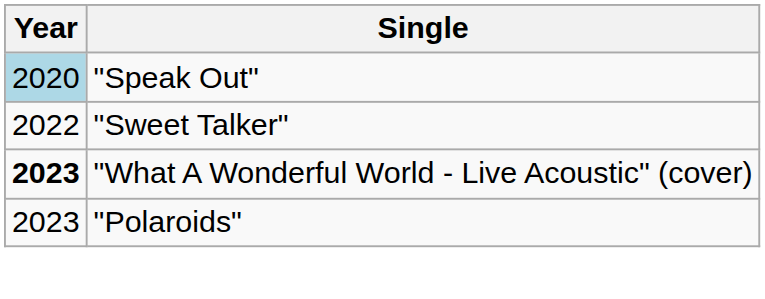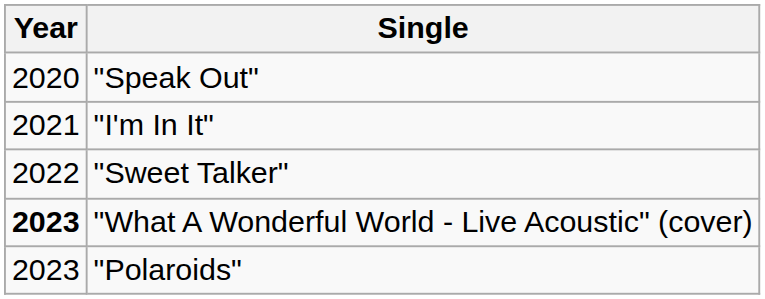 <table class="wikitable">
 <tr>
 <th>Year</th>
 <th>Single</th>
 </tr>
 <tr>
-<td style="background: lightblue;">2020</td>
+<td>2020</td>
 <td>"Speak Out"</td>
+</tr>
+<tr>
+<td>2021</td>
+<td>"I'm In It"</td>
 </tr>
 <tr>
 <td>2022</td>
 <td>"Sweet Talker"</td>
 </tr>
 <tr>
 <td><strong>2023</strong></td>
 <td>"What A Wonderful World - Live Acoustic" (cover)</td>
 </tr>
 <tr>
 <td>2023</td>
 <td>"Polaroids"</td>
 </tr>
 </table>
